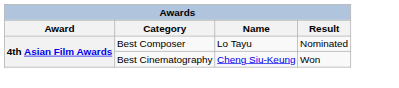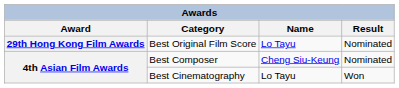 <table class="wikitable" style="font-size:90%;">
 <tr>
 <th colspan="4" style="background:LightSteelBlue;">Awards</th>
 </tr>
 <tr>
 <th>Award</th>
 <th>Category</th>
 <th>Name</th>
 <th>Result</th>
 </tr>
 <tr>
+<th><a href='#'>29th Hong Kong Film Awards</a></th>
+<td>Best Original Film Score</td>
+<td><a href='#'>Lo Tayu</a></td>
+<td>Nominated</td>
+</tr>
+<tr>
 <th rowspan=2>4th <a href='#'>Asian Film Awards</a></th>
 <td>Best Composer</td>
-<td>Lo Tayu</td>
+<td><a href='#'>Cheng Siu-Keung</a></td>
 <td>Nominated</td>
 </tr>
 <tr>
 <td>Best Cinematography</td>
-<td><a href='#'>Cheng Siu-Keung</a></td>
+<td>Lo Tayu</td>
 <td>Won</td>
 </tr>
 </table>
